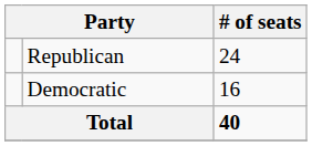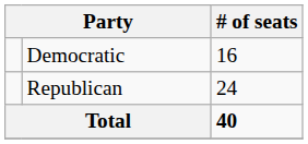 <table class="wikitable sortable">
 <tr>
 <th colspan="2" style="width:150px;">Party</th>
 <th># of seats</th>
 </tr>
 <tr>
 <td></td>
-<td>Republican</td>
-<td>24</td>
+<td>Democratic</td>
+<td>16</td>
 </tr>
 <tr>
 <td></td>
-<td>Democratic</td>
-<td>16</td>
+<td>Republican</td>
+<td>24</td>
 </tr>
 <tr>
 <th colspan=2>Total</th>
 <td><strong>40</strong></td>
 </tr>
 <tr>
 </tr>
 </table>
